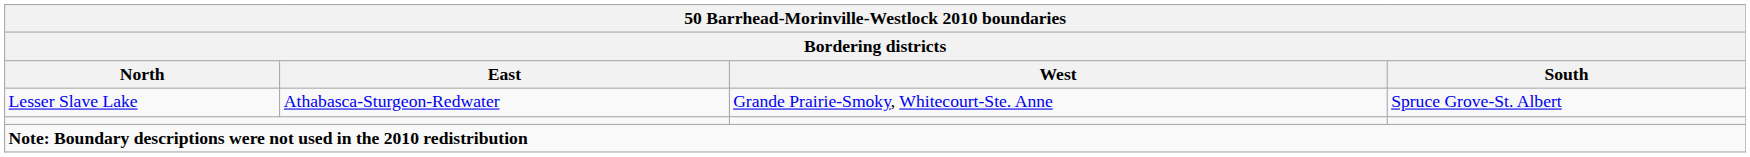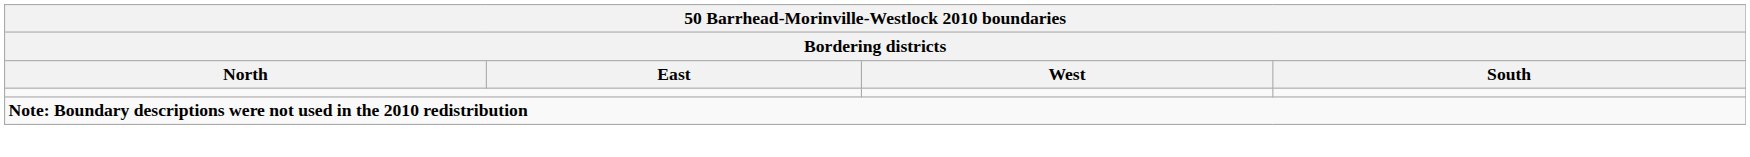 <table class="wikitable collapsible collapsed" style="width:100%;">
 <tr>
 <th colspan=4>50 Barrhead-Morinville-Westlock 2010 boundaries</th>
 </tr>
 <tr>
 <th colspan=4>Bordering districts</th>
 </tr>
 <tr>
 <th>North</th>
 <th>East</th>
 <th>West</th>
 <th>South</th>
 </tr>
 <tr>
-<td><a href='#'>Lesser Slave Lake</a></td>
-<td><a href='#'>Athabasca-Sturgeon-Redwater</a></td>
-<td><a href='#'>Grande Prairie-Smoky</a>, <a href='#'>Whitecourt-Ste. Anne</a></td>
-<td><a href='#'>Spruce Grove-St. Albert</a></td>
-</tr>
-<tr>
 <td colspan=2 align=center></td>
 <td align=center></td>
 <td align=center></td>
 </tr>
 <tr>
 <td colspan=4><strong>Note: Boundary descriptions were not used in the 2010 redistribution</strong></td>
 </tr>
 </table>
